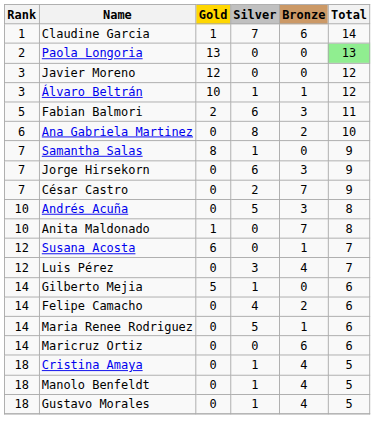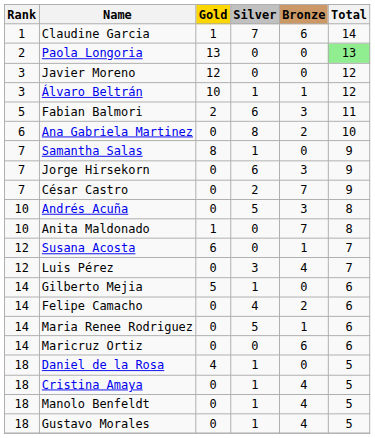 <table class="wikitable sortable">
 <tr>
 <th>Rank</th>
 <th>Name</th>
 <th style="background:gold">Gold</th>
 <th style="background:silver">Silver</th>
 <th style="background:#cc9966">Bronze</th>
 <th>Total</th>
 </tr>
 <tr>
 <td align=center>1</td>
 <td> Claudine Garcia</td>
 <td align=center>1</td>
 <td align=center>7</td>
 <td align=center>6</td>
 <td align=center>14</td>
 </tr>
 <tr>
 <td align=center>2</td>
 <td> <a href='#'>Paola Longoria</a></td>
 <td align=center>13</td>
 <td align=center>0</td>
 <td align=center>0</td>
 <td align=center style="background: lightgreen;">13</td>
 </tr>
 <tr>
 <td align=center>3</td>
 <td> Javier Moreno</td>
 <td align=center>12</td>
 <td align=center>0</td>
 <td align=center>0</td>
 <td align=center>12</td>
 </tr>
 <tr>
 <td align=center>3</td>
 <td> <a href='#'>Álvaro Beltrán</a></td>
 <td align=center>10</td>
 <td align=center>1</td>
 <td align=center>1</td>
 <td align=center>12</td>
 </tr>
 <tr>
 <td align=center>5</td>
 <td> Fabian Balmori</td>
 <td align=center>2</td>
 <td align=center>6</td>
 <td align=center>3</td>
 <td align=center>11</td>
 </tr>
 <tr>
 <td align=center>6</td>
 <td> <a href='#'>Ana Gabriela Martinez</a></td>
 <td align=center>0</td>
 <td align=center>8</td>
 <td align=center>2</td>
 <td align=center>10</td>
 </tr>
 <tr>
 <td align=center>7</td>
 <td> <a href='#'>Samantha Salas</a></td>
 <td align=center>8</td>
 <td align=center>1</td>
 <td align=center>0</td>
 <td align=center>9</td>
 </tr>
 <tr>
 <td align=center>7</td>
 <td> Jorge Hirsekorn</td>
 <td align=center>0</td>
 <td align=center>6</td>
 <td align=center>3</td>
 <td align=center>9</td>
 </tr>
 <tr>
 <td align=center>7</td>
 <td> César Castro</td>
 <td align=center>0</td>
 <td align=center>2</td>
 <td align=center>7</td>
 <td align=center>9</td>
 </tr>
 <tr>
 <td align=center>10</td>
 <td> <a href='#'>Andrés Acuña</a></td>
 <td align=center>0</td>
 <td align=center>5</td>
 <td align=center>3</td>
 <td align=center>8</td>
 </tr>
 <tr>
 <td align=center>10</td>
 <td> Anita Maldonado</td>
 <td align=center>1</td>
 <td align=center>0</td>
 <td align=center>7</td>
 <td align=center>8</td>
 </tr>
 <tr>
 <td align=center>12</td>
 <td> <a href='#'>Susana Acosta</a></td>
 <td align=center>6</td>
 <td align=center>0</td>
 <td align=center>1</td>
 <td align=center>7</td>
 </tr>
 <tr>
 <td align=center>12</td>
 <td> Luis Pérez</td>
 <td align=center>0</td>
 <td align=center>3</td>
 <td align=center>4</td>
 <td align=center>7</td>
 </tr>
 <tr>
 <td align=center>14</td>
 <td> Gilberto Mejia</td>
 <td align=center>5</td>
 <td align=center>1</td>
 <td align=center>0</td>
 <td align=center>6</td>
 </tr>
 <tr>
 <td align=center>14</td>
 <td> Felipe Camacho</td>
 <td align=center>0</td>
 <td align=center>4</td>
 <td align=center>2</td>
 <td align=center>6</td>
 </tr>
 <tr>
 <td align=center>14</td>
 <td> Maria Renee Rodriguez</td>
 <td align=center>0</td>
 <td align=center>5</td>
 <td align=center>1</td>
 <td align=center>6</td>
 </tr>
 <tr>
 <td align=center>14</td>
 <td> Maricruz Ortiz</td>
 <td align=center>0</td>
 <td align=center>0</td>
 <td align=center>6</td>
 <td align=center>6</td>
 </tr>
 <tr>
 <td align=center>18</td>
+<td> <a href='#'>Daniel de la Rosa</a></td>
+<td align=center>4</td>
+<td align=center>1</td>
+<td align=center>0</td>
+<td align=center>5</td>
+</tr>
+<tr>
+<td align=center>18</td>
 <td> <a href='#'>Cristina Amaya</a></td>
 <td align=center>0</td>
 <td align=center>1</td>
 <td align=center>4</td>
 <td align=center>5</td>
 </tr>
 <tr>
 <td align=center>18</td>
 <td> Manolo Benfeldt</td>
 <td align=center>0</td>
 <td align=center>1</td>
 <td align=center>4</td>
 <td align=center>5</td>
 </tr>
 <tr>
 <td align=center>18</td>
 <td> Gustavo Morales</td>
 <td align=center>0</td>
 <td align=center>1</td>
 <td align=center>4</td>
 <td align=center>5</td>
 </tr>
 <tr>
 </tr>
 </table>
